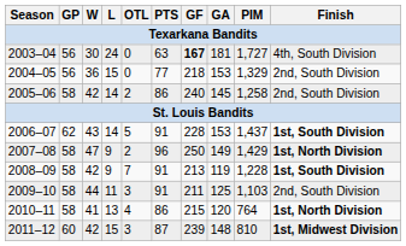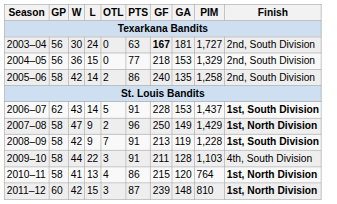 <table class="wikitable">
 <tr align="center">
 <th>Season</th>
 <th>GP</th>
 <th>W</th>
 <th>L</th>
 <th>OTL</th>
 <th>PTS</th>
 <th>GF</th>
 <th>GA</th>
 <th>PIM</th>
 <th>Finish</th>
 </tr>
 <tr>
 <td colspan=20 style="text-align:center; background:#cedff2;"><strong>Texarkana Bandits</strong></td>
 </tr>
 <tr bgcolor="#eeeeee">
 <td>2003–04</td>
 <td>56</td>
 <td>30</td>
 <td>24</td>
 <td>0</td>
 <td>63</td>
 <td><strong>167</strong></td>
 <td>181</td>
 <td>1,727</td>
-<td>4th, South Division</td>
+<td>2nd, South Division</td>
 </tr>
 <tr>
 <td>2004–05</td>
 <td>56</td>
 <td>36</td>
 <td>15</td>
 <td>0</td>
 <td>77</td>
 <td>218</td>
 <td>153</td>
 <td>1,329</td>
 <td>2nd, South Division</td>
 </tr>
 <tr bgcolor="#eeeeee">
 <td>2005–06</td>
 <td>58</td>
 <td>42</td>
 <td>14</td>
 <td>2</td>
 <td>86</td>
 <td>240</td>
-<td>145</td>
+<td>135</td>
 <td>1,258</td>
 <td>2nd, South Division</td>
 </tr>
 <tr>
 <td colspan=20 style="text-align:center; background:#cedff2;"><strong>St. Louis Bandits</strong></td>
 </tr>
 <tr>
 <td>2006–07</td>
 <td>62</td>
 <td>43</td>
 <td>14</td>
 <td>5</td>
 <td>91</td>
 <td>228</td>
 <td>153</td>
 <td>1,437</td>
 <td><strong>1st, South Division</strong></td>
 </tr>
 <tr bgcolor="#eeeeee">
 <td>2007–08</td>
 <td>58</td>
 <td>47</td>
 <td>9</td>
 <td>2</td>
 <td>96</td>
 <td>250</td>
 <td>149</td>
 <td>1,429</td>
 <td><strong>1st, North Division</strong></td>
 </tr>
 <tr>
 <td>2008–09</td>
 <td>58</td>
 <td>42</td>
 <td>9</td>
 <td>7</td>
 <td>91</td>
 <td>213</td>
 <td>119</td>
 <td>1,228</td>
 <td><strong>1st, South Division</strong></td>
 </tr>
 <tr bgcolor="#eeeeee">
 <td>2009–10</td>
 <td>58</td>
 <td>44</td>
-<td>11</td>
+<td>22</td>
 <td>3</td>
 <td>91</td>
 <td>211</td>
-<td>125</td>
+<td>128</td>
 <td>1,103</td>
-<td>2nd, South Division</td>
+<td>4th, South Division</td>
 </tr>
 <tr>
 <td>2010–11</td>
 <td>58</td>
 <td>41</td>
 <td>13</td>
 <td>4</td>
 <td>86</td>
 <td>215</td>
 <td>120</td>
 <td>764</td>
 <td><strong>1st, North Division</strong></td>
 </tr>
 <tr bgcolor="#eeeeee">
 <td>2011–12</td>
 <td>60</td>
 <td>42</td>
 <td>15</td>
 <td>3</td>
 <td>87</td>
 <td>239</td>
 <td>148</td>
 <td>810</td>
-<td><strong>1st, Midwest Division</strong></td>
+<td><strong>1st, North Division</strong></td>
 </tr>
 </table>
